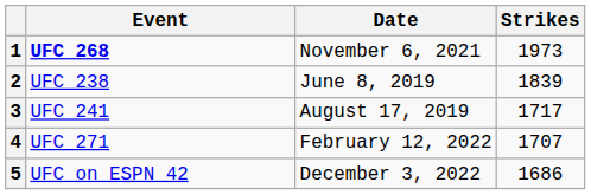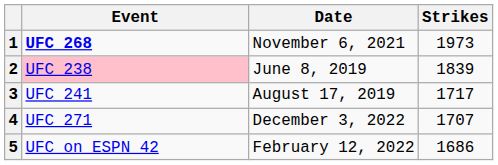 <table class=wikitable>
 <tr>
 <th></th>
 <th width=180>Event</th>
 <th>Date</th>
 <th>Strikes</th>
 </tr>
 <tr>
 <th>1</th>
 <td><strong><a href='#'>UFC 268</a></strong></td>
 <td>November 6, 2021</td>
 <td align=center>1973</td>
 </tr>
 <tr>
 <th>2</th>
-<td><a href='#'>UFC 238</a></td>
+<td style="background: pink;"><a href='#'>UFC 238</a></td>
 <td>June 8, 2019</td>
 <td align=center>1839</td>
 </tr>
 <tr>
 <th>3</th>
 <td><a href='#'>UFC 241</a></td>
 <td>August 17, 2019</td>
 <td align=center>1717</td>
 </tr>
 <tr>
 <th>4</th>
 <td><a href='#'>UFC 271</a></td>
-<td>February 12, 2022</td>
+<td>December 3, 2022</td>
 <td align=center>1707</td>
 </tr>
 <tr>
 <th>5</th>
 <td><a href='#'>UFC on ESPN 42</a></td>
-<td>December 3, 2022</td>
+<td>February 12, 2022</td>
 <td align=center>1686</td>
 </tr>
 </table>
